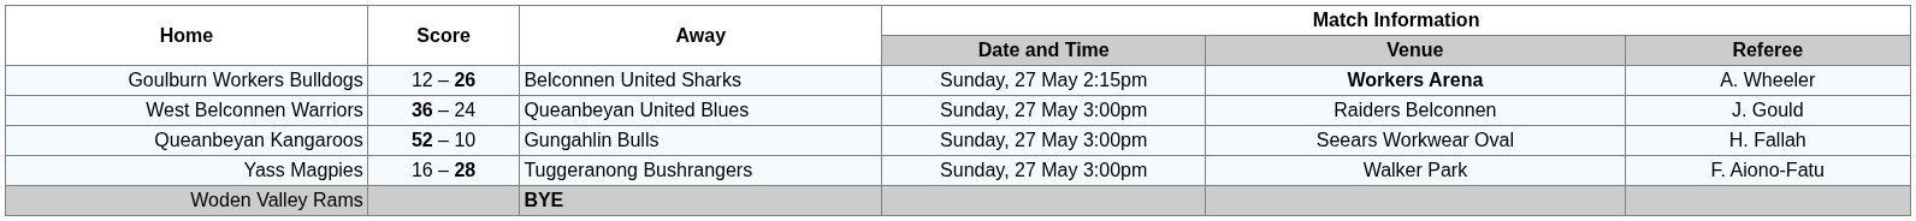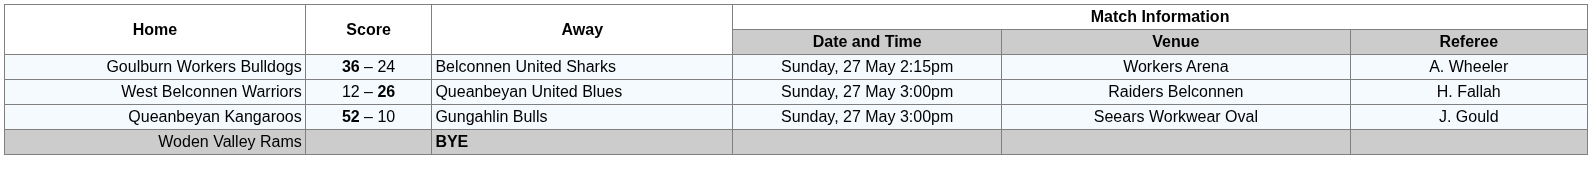 <table border="1" cellpadding="3" cellspacing="0" width="100%" style="border-collapse:collapse;  text-align:center;">
 <tr>
 <th rowspan="2" width="19%">Home</th>
 <th rowspan="2" width="8%">Score</th>
 <th rowspan="2" width="19%">Away</th>
 <th colspan="3">Match Information</th>
 </tr>
 <tr bgcolor="#CCCCCC">
 <th width="17%">Date and Time</th>
 <th width="22%">Venue</th>
 <th width="50%">Referee</th>
 </tr>
 <tr style="text-align:center; background:#f5faff;">
 <td align="right">Goulburn Workers Bulldogs <strong></strong></td>
-<td>12 – <strong>26</strong></td>
+<td><strong>36</strong> – 24</td>
 <td align="left"> Belconnen United Sharks</td>
 <td>Sunday, 27 May 2:15pm</td>
-<td><strong>Workers Arena</strong></td>
+<td>Workers Arena</td>
 <td>A. Wheeler</td>
 </tr>
 <tr style="text-align:center; background:#f5faff;">
 <td align="right">West Belconnen Warriors </td>
-<td><strong>36</strong> – 24</td>
+<td>12 – <strong>26</strong></td>
 <td align="left"> Queanbeyan United Blues</td>
 <td>Sunday, 27 May 3:00pm</td>
 <td>Raiders Belconnen</td>
-<td>J. Gould</td>
+<td>H. Fallah</td>
 </tr>
 <tr style="text-align:center; background:#f5faff;">
 <td align="right">Queanbeyan Kangaroos </td>
 <td><strong>52</strong> – 10</td>
 <td align="left"> Gungahlin Bulls</td>
 <td>Sunday, 27 May 3:00pm</td>
 <td>Seears Workwear Oval</td>
-<td>H. Fallah</td>
-</tr>
-<tr style="text-align:center; background:#f5faff;">
-<td align="right">Yass Magpies </td>
-<td>16 – <strong>28</strong></td>
-<td align="left"> Tuggeranong Bushrangers</td>
-<td>Sunday, 27 May 3:00pm</td>
-<td>Walker Park</td>
-<td>F. Aiono-Fatu</td>
+<td>J. Gould</td>
 </tr>
 <tr style="text-align:center; background:#CCCCCC;">
 <td align="right">Woden Valley Rams </td>
 <td></td>
 <td align="left"><strong>BYE</strong></td>
 <td></td>
 <td></td>
 <td></td>
 </tr>
 </table>
